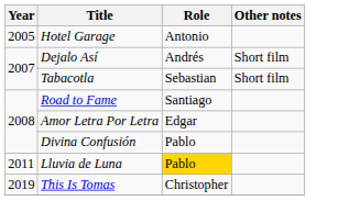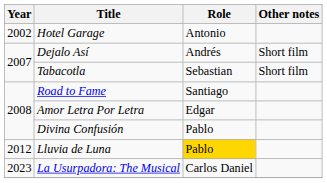 <table class="wikitable">
 <tr>
 <th>Year</th>
 <th>Title</th>
 <th>Role</th>
 <th>Other notes</th>
 </tr>
 <tr>
-<td>2005</td>
+<td>2002</td>
 <td><em>Hotel Garage</em></td>
 <td>Antonio</td>
 <td></td>
 </tr>
 <tr>
 <td rowspan="2">2007</td>
 <td><em>Dejalo Así</em></td>
 <td>Andrés</td>
 <td>Short film</td>
 </tr>
 <tr>
 <td><em>Tabacotla</em></td>
 <td>Sebastian</td>
 <td>Short film</td>
 </tr>
 <tr>
 <td rowspan="3">2008</td>
 <td><em><a href='#'>Road to Fame</a></em></td>
 <td>Santiago</td>
 <td></td>
 </tr>
 <tr>
 <td><em>Amor Letra Por Letra</em></td>
 <td>Edgar</td>
 <td></td>
 </tr>
 <tr>
 <td><em>Divina Confusión</em></td>
 <td>Pablo</td>
 <td></td>
 </tr>
 <tr>
-<td>2011</td>
+<td>2012</td>
 <td><em>Lluvia de Luna</em></td>
 <td style="background: gold;">Pablo</td>
 <td></td>
 </tr>
 <tr>
-<td>2019</td>
-<td><em><a href='#'>This Is Tomas</a></em></td>
-<td>Christopher</td>
+<td>2023</td>
+<td><em><a href='#'>La Usurpadora: The Musical</a></em></td>
+<td>Carlos Daniel</td>
 <td></td>
 </tr>
 <tr>
 </tr>
 </table>
